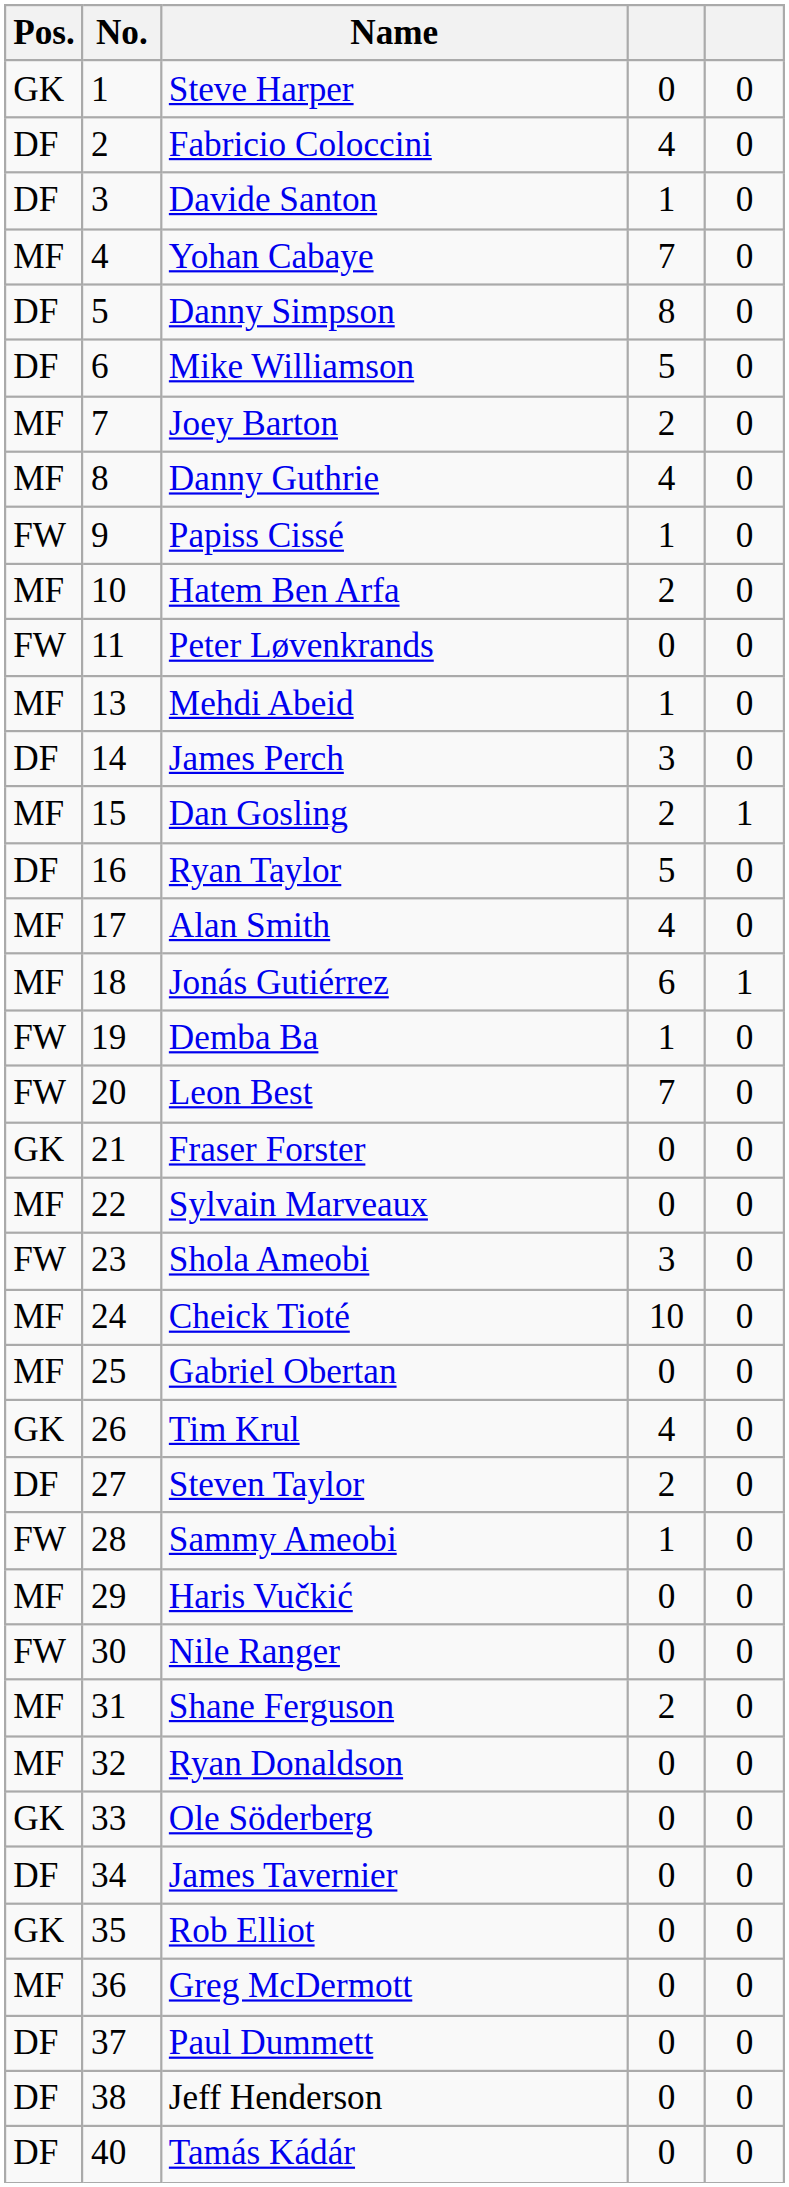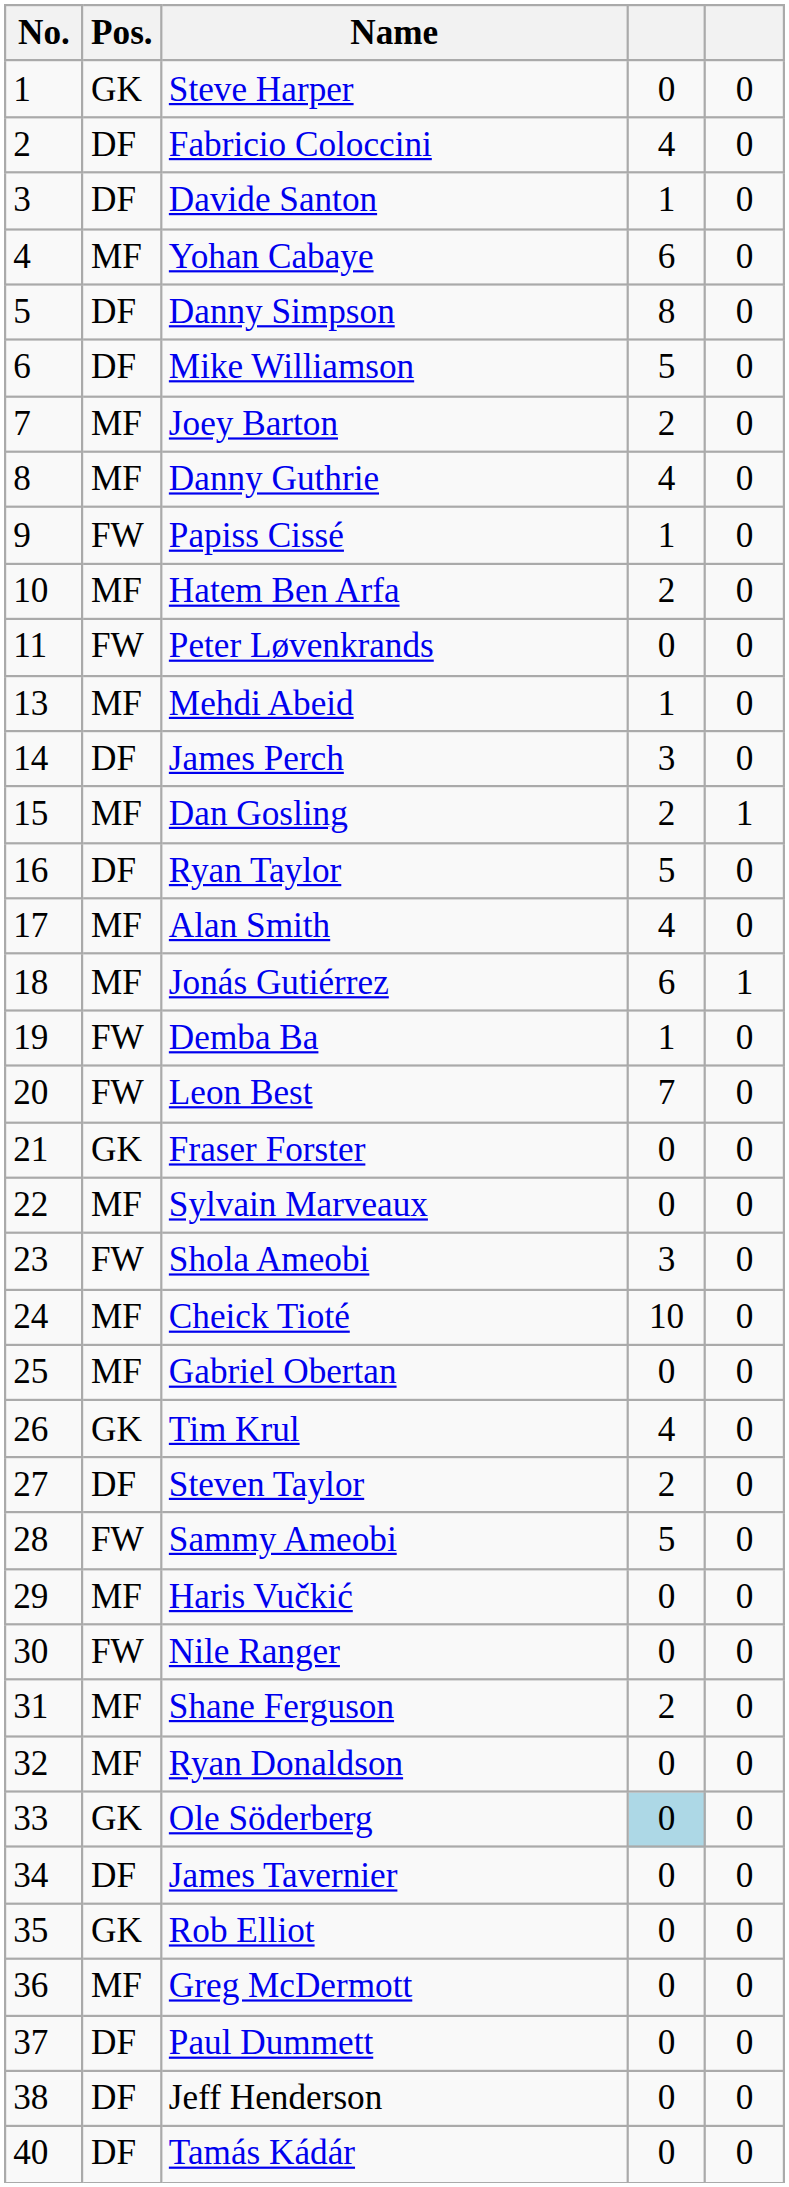 <table class="wikitable" style="text-align:center">
 <tr>
+<th width=10%>No.</th>
 <th width=10%>Pos.</th>
-<th width=10%>No.</th>
 <th width=60%>Name</th>
 <th width=10%></th>
 <th width=10%></th>
 </tr>
 <tr>
+<td align="left">1</td>
 <td align="left">GK</td>
-<td align="left">1</td>
 <td align="left"> <a href='#'>Steve Harper</a></td>
 <td>0</td>
 <td>0</td>
 </tr>
 <tr>
+<td align="left">2</td>
 <td align="left">DF</td>
-<td align="left">2</td>
 <td align="left"> <a href='#'>Fabricio Coloccini</a></td>
 <td>4</td>
 <td>0</td>
 </tr>
 <tr>
+<td align="left">3</td>
 <td align="left">DF</td>
-<td align="left">3</td>
 <td align="left"> <a href='#'>Davide Santon</a></td>
 <td>1</td>
 <td>0</td>
 </tr>
 <tr>
+<td align="left">4</td>
 <td align="left">MF</td>
-<td align="left">4</td>
 <td align="left"> <a href='#'>Yohan Cabaye</a></td>
-<td>7</td>
+<td>6</td>
 <td>0</td>
 </tr>
 <tr>
+<td align="left">5</td>
 <td align="left">DF</td>
-<td align="left">5</td>
 <td align="left"> <a href='#'>Danny Simpson</a></td>
 <td>8</td>
 <td>0</td>
 </tr>
 <tr>
+<td align="left">6</td>
 <td align="left">DF</td>
-<td align="left">6</td>
 <td align="left"> <a href='#'>Mike Williamson</a></td>
 <td>5</td>
 <td>0</td>
 </tr>
 <tr>
+<td align="left">7</td>
 <td align="left">MF</td>
-<td align="left">7</td>
 <td align="left"> <a href='#'>Joey Barton</a></td>
 <td>2</td>
 <td>0</td>
 </tr>
 <tr>
+<td align="left">8</td>
 <td align="left">MF</td>
-<td align="left">8</td>
 <td align="left"> <a href='#'>Danny Guthrie</a></td>
 <td>4</td>
 <td>0</td>
 </tr>
 <tr>
+<td align="left">9</td>
 <td align="left">FW</td>
-<td align="left">9</td>
 <td align="left"> <a href='#'>Papiss Cissé</a></td>
 <td>1</td>
 <td>0</td>
 </tr>
 <tr>
+<td align="left">10</td>
 <td align="left">MF</td>
-<td align="left">10</td>
 <td align="left"> <a href='#'>Hatem Ben Arfa</a></td>
 <td>2</td>
 <td>0</td>
 </tr>
 <tr>
+<td align="left">11</td>
 <td align="left">FW</td>
-<td align="left">11</td>
 <td align="left"> <a href='#'>Peter Løvenkrands</a></td>
 <td>0</td>
 <td>0</td>
 </tr>
 <tr>
+<td align="left">13</td>
 <td align="left">MF</td>
-<td align="left">13</td>
 <td align="left"> <a href='#'>Mehdi Abeid</a></td>
 <td>1</td>
 <td>0</td>
 </tr>
 <tr>
+<td align="left">14</td>
 <td align="left">DF</td>
-<td align="left">14</td>
 <td align="left"> <a href='#'>James Perch</a></td>
 <td>3</td>
 <td>0</td>
 </tr>
 <tr>
+<td align="left">15</td>
 <td align="left">MF</td>
-<td align="left">15</td>
 <td align="left"> <a href='#'>Dan Gosling</a></td>
 <td>2</td>
 <td>1</td>
 </tr>
 <tr>
+<td align="left">16</td>
 <td align="left">DF</td>
-<td align="left">16</td>
 <td align="left"> <a href='#'>Ryan Taylor</a></td>
 <td>5</td>
 <td>0</td>
 </tr>
 <tr>
+<td align="left">17</td>
 <td align="left">MF</td>
-<td align="left">17</td>
 <td align="left"> <a href='#'>Alan Smith</a></td>
 <td>4</td>
 <td>0</td>
 </tr>
 <tr>
+<td align="left">18</td>
 <td align="left">MF</td>
-<td align="left">18</td>
 <td align="left"> <a href='#'>Jonás Gutiérrez</a></td>
 <td>6</td>
 <td>1</td>
 </tr>
 <tr>
+<td align="left">19</td>
 <td align="left">FW</td>
-<td align="left">19</td>
 <td align="left"> <a href='#'>Demba Ba</a></td>
 <td>1</td>
 <td>0</td>
 </tr>
 <tr>
+<td align="left">20</td>
 <td align="left">FW</td>
-<td align="left">20</td>
 <td align="left"> <a href='#'>Leon Best</a></td>
 <td>7</td>
 <td>0</td>
 </tr>
 <tr>
+<td align="left">21</td>
 <td align="left">GK</td>
-<td align="left">21</td>
 <td align="left"> <a href='#'>Fraser Forster</a></td>
 <td>0</td>
 <td>0</td>
 </tr>
 <tr>
+<td align="left">22</td>
 <td align="left">MF</td>
-<td align="left">22</td>
 <td align="left"> <a href='#'>Sylvain Marveaux</a></td>
 <td>0</td>
 <td>0</td>
 </tr>
 <tr>
+<td align="left">23</td>
 <td align="left">FW</td>
-<td align="left">23</td>
 <td align="left"> <a href='#'>Shola Ameobi</a></td>
 <td>3</td>
 <td>0</td>
 </tr>
 <tr>
+<td align="left">24</td>
 <td align="left">MF</td>
-<td align="left">24</td>
 <td align="left"> <a href='#'>Cheick Tioté</a></td>
 <td>10</td>
 <td>0</td>
 </tr>
 <tr>
+<td align="left">25</td>
 <td align="left">MF</td>
-<td align="left">25</td>
 <td align="left"> <a href='#'>Gabriel Obertan</a></td>
 <td>0</td>
 <td>0</td>
 </tr>
 <tr>
+<td align="left">26</td>
 <td align="left">GK</td>
-<td align="left">26</td>
 <td align="left"> <a href='#'>Tim Krul</a></td>
 <td>4</td>
 <td>0</td>
 </tr>
 <tr>
+<td align="left">27</td>
 <td align="left">DF</td>
-<td align="left">27</td>
 <td align="left"> <a href='#'>Steven Taylor</a></td>
 <td>2</td>
 <td>0</td>
 </tr>
 <tr>
+<td align="left">28</td>
 <td align="left">FW</td>
-<td align="left">28</td>
 <td align="left"> <a href='#'>Sammy Ameobi</a></td>
-<td>1</td>
+<td>5</td>
 <td>0</td>
 </tr>
 <tr>
+<td align="left">29</td>
 <td align="left">MF</td>
-<td align="left">29</td>
 <td align="left"> <a href='#'>Haris Vučkić</a></td>
 <td>0</td>
 <td>0</td>
 </tr>
 <tr>
+<td align="left">30</td>
 <td align="left">FW</td>
-<td align="left">30</td>
 <td align="left"> <a href='#'>Nile Ranger</a></td>
 <td>0</td>
 <td>0</td>
 </tr>
 <tr>
+<td align="left">31</td>
 <td align="left">MF</td>
-<td align="left">31</td>
 <td align="left"> <a href='#'>Shane Ferguson</a></td>
 <td>2</td>
 <td>0</td>
 </tr>
 <tr>
+<td align="left">32</td>
 <td align="left">MF</td>
-<td align="left">32</td>
 <td align="left"> <a href='#'>Ryan Donaldson</a></td>
 <td>0</td>
 <td>0</td>
 </tr>
 <tr>
+<td align="left">33</td>
 <td align="left">GK</td>
-<td align="left">33</td>
 <td align="left"> <a href='#'>Ole Söderberg</a></td>
-<td>0</td>
+<td style="background: lightblue;">0</td>
 <td>0</td>
 </tr>
 <tr>
+<td align="left">34</td>
 <td align="left">DF</td>
-<td align="left">34</td>
 <td align="left"> <a href='#'>James Tavernier</a></td>
 <td>0</td>
 <td>0</td>
 </tr>
 <tr>
+<td align="left">35</td>
 <td align="left">GK</td>
-<td align="left">35</td>
 <td align="left"> <a href='#'>Rob Elliot</a></td>
 <td>0</td>
 <td>0</td>
 </tr>
 <tr>
+<td align="left">36</td>
 <td align="left">MF</td>
-<td align="left">36</td>
 <td align="left"> <a href='#'>Greg McDermott</a></td>
 <td>0</td>
 <td>0</td>
 </tr>
 <tr>
+<td align="left">37</td>
 <td align="left">DF</td>
-<td align="left">37</td>
 <td align="left"> <a href='#'>Paul Dummett</a></td>
 <td>0</td>
 <td>0</td>
 </tr>
 <tr>
+<td align="left">38</td>
 <td align="left">DF</td>
-<td align="left">38</td>
 <td align="left"> Jeff Henderson</td>
 <td>0</td>
 <td>0</td>
 </tr>
 <tr>
+<td align="left">40</td>
 <td align="left">DF</td>
-<td align="left">40</td>
 <td align="left"> <a href='#'>Tamás Kádár</a></td>
 <td>0</td>
 <td>0</td>
 </tr>
 </table>
